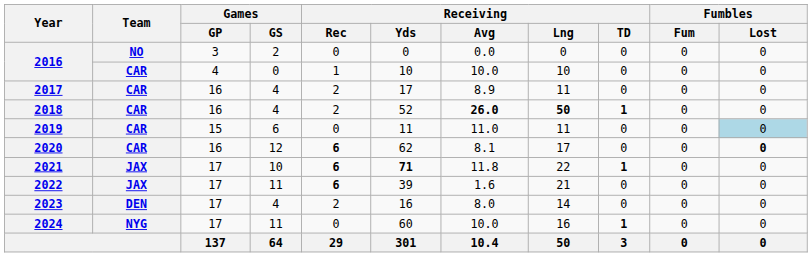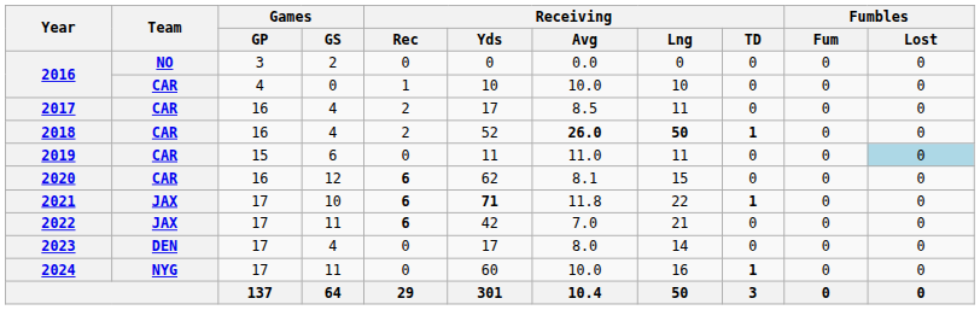 <table class= "wikitable" float="left" border="1" style="text-align:center; width:45%;">
 <tr>
 <th rowspan="2">Year</th>
 <th rowspan="2">Team</th>
 <th colspan="2">Games</th>
 <th colspan="5">Receiving</th>
 <th colspan="2">Fumbles</th>
 </tr>
 <tr>
 <th>GP</th>
 <th>GS</th>
 <th>Rec</th>
 <th>Yds</th>
 <th>Avg</th>
 <th>Lng</th>
 <th>TD</th>
 <th>Fum</th>
 <th>Lost</th>
 </tr>
 <tr>
 <th rowspan="2"><a href='#'>2016</a></th>
 <th><a href='#'>NO</a></th>
 <td>3</td>
 <td>2</td>
 <td>0</td>
 <td>0</td>
 <td>0.0</td>
 <td>0</td>
 <td>0</td>
 <td>0</td>
 <td>0</td>
 </tr>
 <tr>
 <th><a href='#'>CAR</a></th>
 <td>4</td>
 <td>0</td>
 <td>1</td>
 <td>10</td>
 <td>10.0</td>
 <td>10</td>
 <td>0</td>
 <td>0</td>
 <td>0</td>
 </tr>
 <tr>
 <th><a href='#'>2017</a></th>
 <th><a href='#'>CAR</a></th>
 <td>16</td>
 <td>4</td>
 <td>2</td>
 <td>17</td>
-<td>8.9</td>
+<td>8.5</td>
 <td>11</td>
 <td>0</td>
 <td>0</td>
 <td>0</td>
 </tr>
 <tr>
 <th><a href='#'>2018</a></th>
 <th><a href='#'>CAR</a></th>
 <td>16</td>
 <td>4</td>
 <td>2</td>
 <td>52</td>
 <td><strong>26.0</strong></td>
 <td><strong>50</strong></td>
 <td><strong>1</strong></td>
 <td>0</td>
 <td>0</td>
 </tr>
 <tr>
 <th><a href='#'>2019</a></th>
 <th><a href='#'>CAR</a></th>
 <td>15</td>
 <td>6</td>
 <td>0</td>
 <td>11</td>
 <td>11.0</td>
 <td>11</td>
 <td>0</td>
 <td>0</td>
 <td style="background: lightblue;">0</td>
 </tr>
 <tr>
 <th><a href='#'>2020</a></th>
 <th><a href='#'>CAR</a></th>
 <td>16</td>
 <td>12</td>
 <td><strong>6</strong></td>
 <td>62</td>
 <td>8.1</td>
-<td>17</td>
+<td>15</td>
 <td>0</td>
 <td>0</td>
-<td><strong>0</strong></td>
+<td>0</td>
 </tr>
 <tr>
 <th><a href='#'>2021</a></th>
 <th><a href='#'>JAX</a></th>
 <td>17</td>
 <td>10</td>
 <td><strong>6</strong></td>
 <td><strong>71</strong></td>
 <td>11.8</td>
 <td>22</td>
 <td><strong>1</strong></td>
 <td>0</td>
 <td>0</td>
 </tr>
 <tr>
 <th><a href='#'>2022</a></th>
 <th><a href='#'>JAX</a></th>
 <td>17</td>
 <td>11</td>
 <td><strong>6</strong></td>
-<td>39</td>
-<td>1.6</td>
+<td>42</td>
+<td>7.0</td>
 <td>21</td>
 <td>0</td>
 <td>0</td>
 <td>0</td>
 </tr>
 <tr>
 <th><a href='#'>2023</a></th>
 <th><a href='#'>DEN</a></th>
 <td>17</td>
 <td>4</td>
-<td>2</td>
-<td>16</td>
+<td>0</td>
+<td>17</td>
 <td>8.0</td>
 <td>14</td>
 <td>0</td>
 <td>0</td>
 <td>0</td>
 </tr>
 <tr>
 <th><a href='#'>2024</a></th>
 <th><a href='#'>NYG</a></th>
 <td>17</td>
 <td>11</td>
 <td>0</td>
 <td>60</td>
 <td>10.0</td>
 <td>16</td>
 <td><strong>1</strong></td>
 <td>0</td>
 <td>0</td>
 </tr>
 <tr>
 <th colspan="2"></th>
 <th>137</th>
 <th>64</th>
 <th>29</th>
 <th>301</th>
 <th>10.4</th>
 <th>50</th>
 <th>3</th>
 <th>0</th>
 <th>0</th>
 </tr>
 </table>
